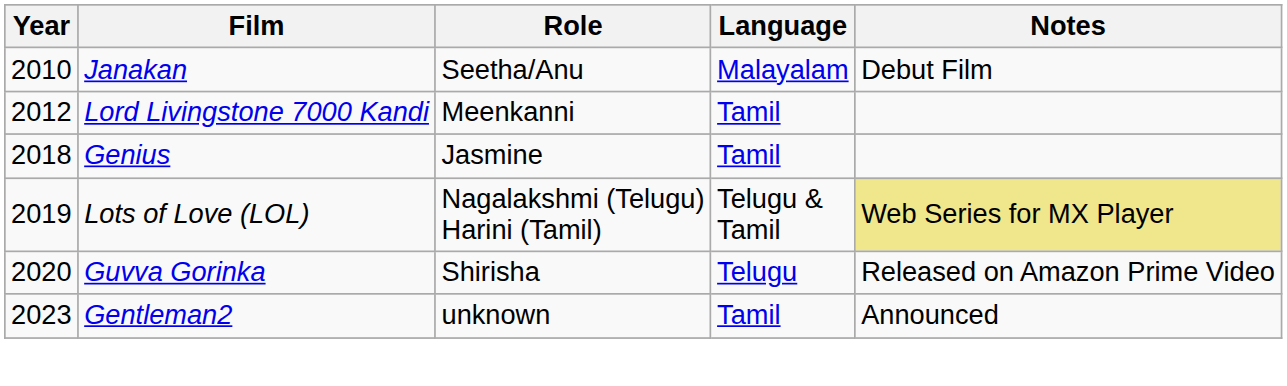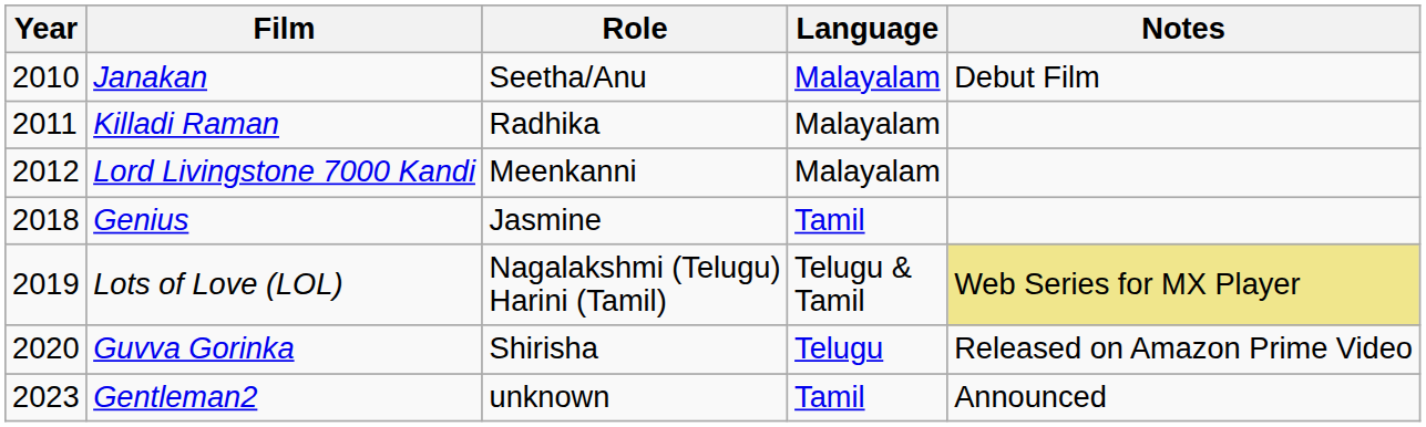 <table class="wikitable sortable">
 <tr>
 <th>Year</th>
 <th>Film</th>
 <th>Role</th>
 <th>Language</th>
 <th>Notes</th>
 </tr>
 <tr>
 <td>2010</td>
 <td><em><a href='#'>Janakan</a></em></td>
 <td>Seetha/Anu</td>
 <td><a href='#'>Malayalam</a></td>
 <td>Debut Film</td>
 </tr>
 <tr>
+<td>2011</td>
+<td><em><a href='#'>Killadi Raman</a></em></td>
+<td>Radhika</td>
+<td>Malayalam</td>
+<td></td>
+</tr>
+<tr>
 <td>2012</td>
 <td><em><a href='#'>Lord Livingstone 7000 Kandi</a></em></td>
 <td>Meenkanni</td>
-<td><a href='#'>Tamil</a></td>
+<td>Malayalam</td>
 <td></td>
 </tr>
 <tr>
 <td>2018</td>
 <td><em><a href='#'>Genius</a></em></td>
 <td>Jasmine</td>
 <td><a href='#'>Tamil</a></td>
 <td></td>
 </tr>
 <tr>
 <td>2019</td>
 <td><em>Lots of Love (LOL)</em></td>
 <td>Nagalakshmi (Telugu) <br> Harini (Tamil)</td>
 <td>Telugu & <br> Tamil</td>
 <td style="background: khaki;">Web Series for MX Player</td>
 </tr>
 <tr>
 <td>2020</td>
 <td><em><a href='#'>Guvva Gorinka</a></em></td>
 <td>Shirisha</td>
 <td><a href='#'>Telugu</a></td>
 <td>Released on Amazon Prime Video</td>
 </tr>
 <tr>
 <td>2023</td>
 <td><em><a href='#'>Gentleman2</a></em></td>
 <td>unknown</td>
 <td><a href='#'>Tamil</a></td>
 <td>Announced</td>
 </tr>
 </table>
